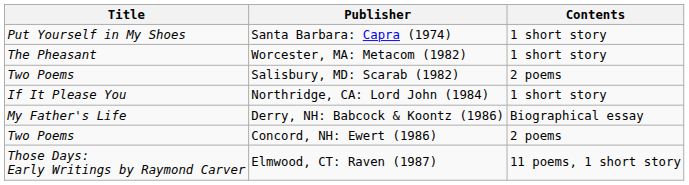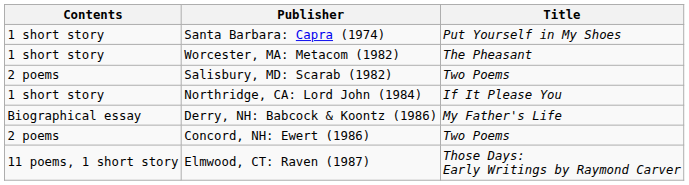 <table class="wikitable">
 <tr>
+<th>Contents</th>
+<th>Publisher</th>
 <th>Title</th>
-<th>Publisher</th>
-<th>Contents</th>
 </tr>
 <tr>
+<td>1 short story</td>
+<td>Santa Barbara: <a href='#'>Capra</a> (1974)</td>
 <td><em>Put Yourself in My Shoes</em></td>
-<td>Santa Barbara: <a href='#'>Capra</a> (1974)</td>
-<td>1 short story</td>
 </tr>
 <tr>
+<td>1 short story</td>
+<td>Worcester, MA: Metacom (1982)</td>
 <td><em>The Pheasant</em></td>
-<td>Worcester, MA: Metacom (1982)</td>
-<td>1 short story</td>
 </tr>
 <tr>
+<td>2 poems</td>
+<td>Salisbury, MD: Scarab (1982)</td>
 <td><em>Two Poems</em></td>
-<td>Salisbury, MD: Scarab (1982)</td>
-<td>2 poems</td>
 </tr>
 <tr>
+<td>1 short story</td>
+<td>Northridge, CA: Lord John (1984)</td>
 <td><em>If It Please You</em></td>
-<td>Northridge, CA: Lord John (1984)</td>
-<td>1 short story</td>
 </tr>
 <tr>
+<td>Biographical essay</td>
+<td>Derry, NH: Babcock & Koontz (1986)</td>
 <td><em>My Father's Life</em></td>
-<td>Derry, NH: Babcock & Koontz (1986)</td>
-<td>Biographical essay</td>
 </tr>
 <tr>
+<td>2 poems</td>
+<td>Concord, NH: Ewert (1986)</td>
 <td><em>Two Poems</em></td>
-<td>Concord, NH: Ewert (1986)</td>
-<td>2 poems</td>
 </tr>
 <tr>
+<td>11 poems, 1 short story</td>
+<td>Elmwood, CT: Raven (1987)</td>
 <td><em>Those Days:<br>Early Writings by Raymond Carver</em></td>
-<td>Elmwood, CT: Raven (1987)</td>
-<td>11 poems, 1 short story</td>
 </tr>
 </table>
